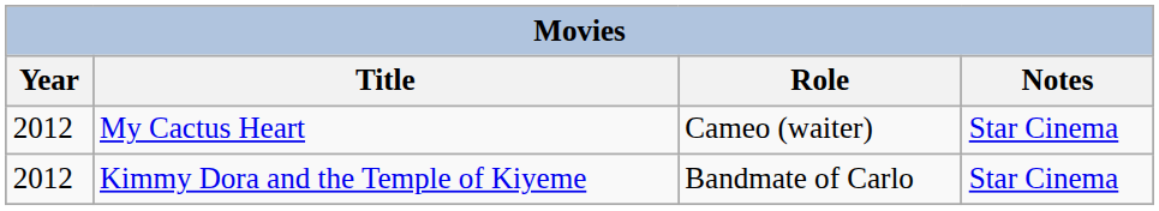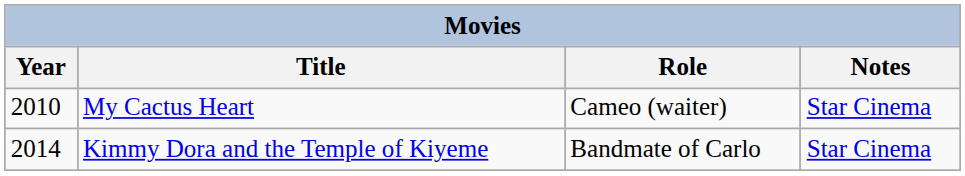 <table class="wikitable" width="550" style="font-size: 90%;">
 <tr>
 <th colspan="4" style="background: LightSteelBlue;">Movies</th>
 </tr>
 <tr>
 <th>Year</th>
 <th>Title</th>
 <th>Role</th>
 <th>Notes</th>
 </tr>
 <tr>
-<td>2012</td>
+<td>2010</td>
 <td><a href='#'>My Cactus Heart</a></td>
 <td>Cameo (waiter)</td>
 <td><a href='#'>Star Cinema</a></td>
 </tr>
 <tr>
-<td>2012</td>
+<td>2014</td>
 <td><a href='#'>Kimmy Dora and the Temple of Kiyeme</a></td>
 <td>Bandmate of Carlo</td>
 <td><a href='#'>Star Cinema</a></td>
 </tr>
 </table>
